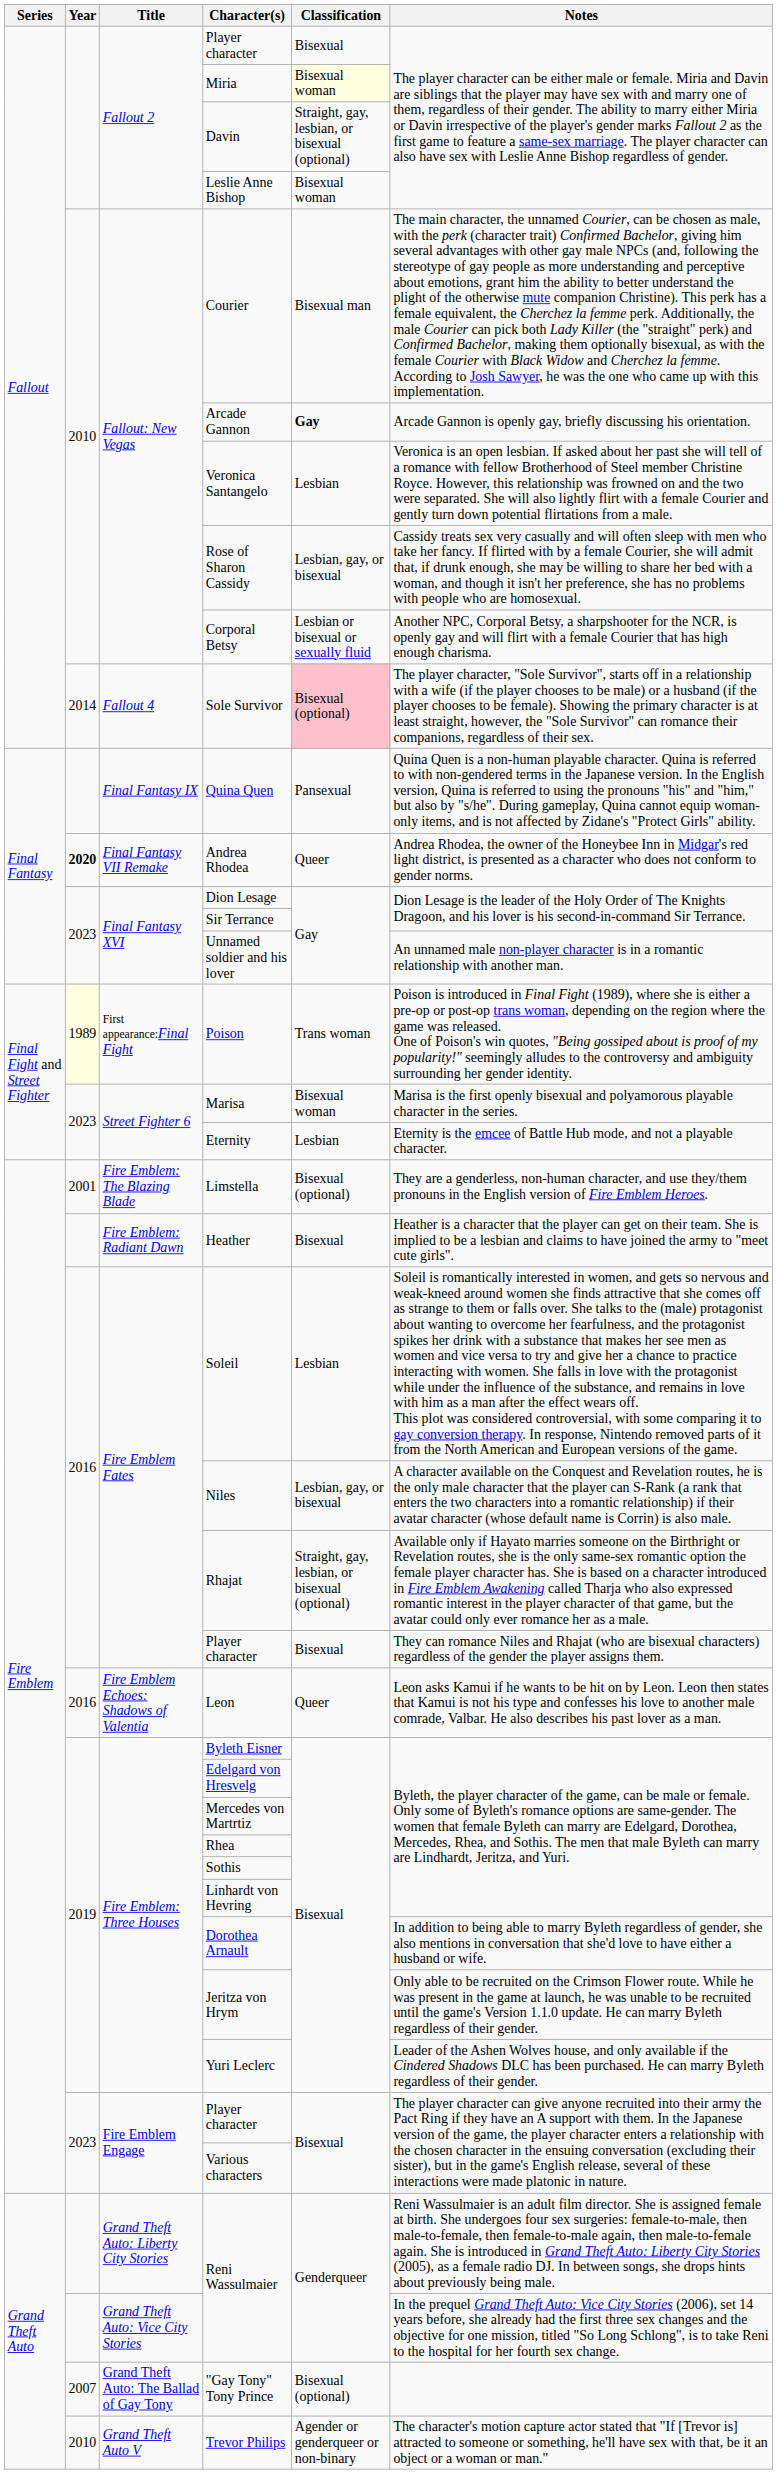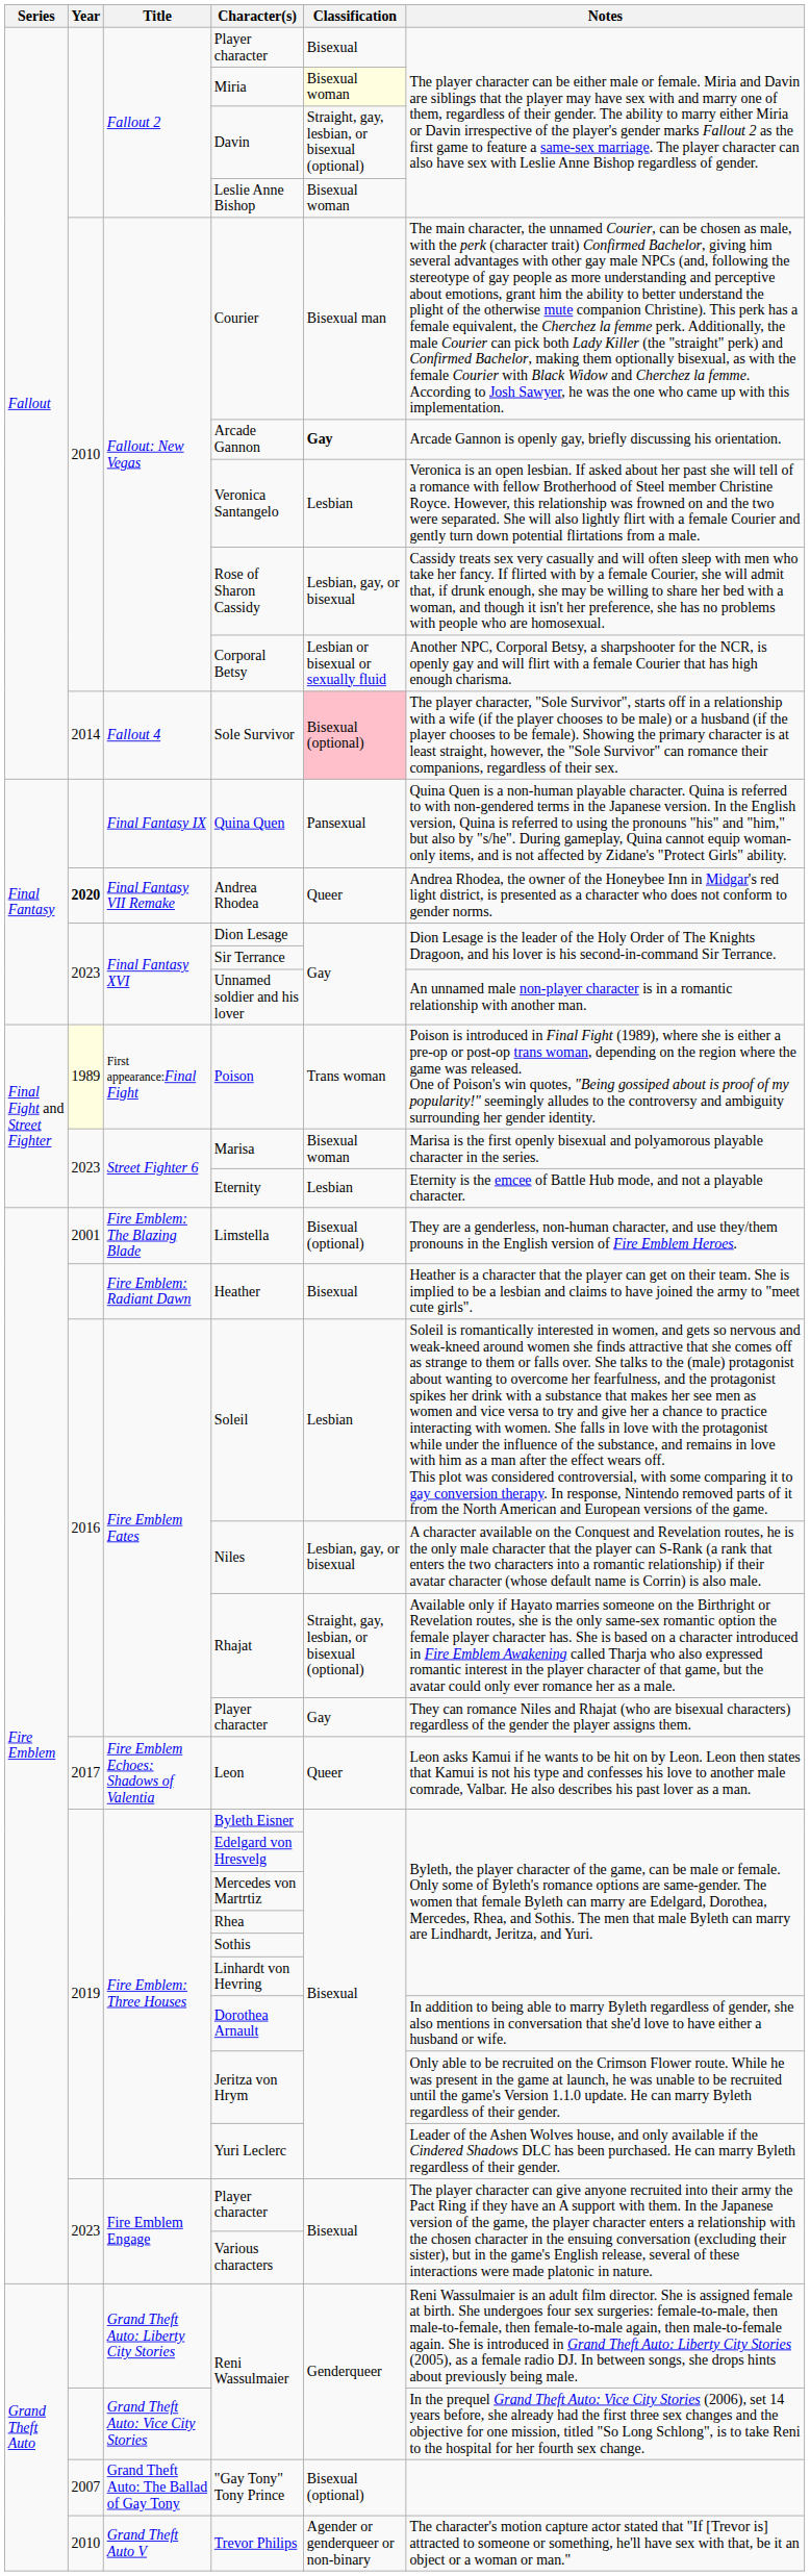 <table class="wikitable sortable" style="width: 100%">
 <tr>
 <th>Series</th>
 <th>Year</th>
 <th>Title</th>
 <th>Character(s)</th>
 <th>Classification</th>
 <th>Notes</th>
 </tr>
 <tr>
 <td rowspan="10"><em><a href='#'>Fallout</a></em></td>
 <td rowspan="4"></td>
 <td rowspan="4"><em><a href='#'>Fallout 2</a></em></td>
 <td>Player character</td>
 <td>Bisexual</td>
 <td rowspan="4">The player character can be either male or female. Miria and Davin are siblings that the player may have sex with and marry one of them, regardless of their gender. The ability to marry either Miria or Davin irrespective of the player's gender marks <em>Fallout 2</em> as the first game to feature a <a href='#'>same-sex marriage</a>. The player character can also have sex with Leslie Anne Bishop regardless of gender.</td>
 </tr>
 <tr>
 <td>Miria</td>
 <td style="background: lightyellow;">Bisexual woman</td>
 </tr>
 <tr>
 <td>Davin</td>
 <td>Straight, gay, lesbian, or bisexual (optional)</td>
 </tr>
 <tr>
 <td>Leslie Anne Bishop</td>
 <td>Bisexual woman</td>
 </tr>
 <tr>
 <td rowspan="5">2010</td>
 <td rowspan="5"><em><a href='#'>Fallout: New Vegas</a></em></td>
 <td>Courier</td>
 <td>Bisexual man</td>
 <td>The main character, the unnamed <em>Courier</em>, can be chosen as male, with the <em>perk</em> (character trait) <em>Confirmed Bachelor</em>, giving him several advantages with other gay male NPCs (and, following the stereotype of gay people as more understanding and perceptive about emotions, grant him the ability to better understand the plight of the otherwise <a href='#'>mute</a> companion Christine). This perk has a female equivalent, the <em>Cherchez la femme</em> perk. Additionally, the male <em>Courier</em> can pick both <em>Lady Killer</em> (the "straight" perk) and <em>Confirmed Bachelor</em>, making them optionally bisexual, as with the female <em>Courier</em> with <em>Black Widow</em> and <em>Cherchez la femme</em>. According to <a href='#'>Josh Sawyer</a>, he was the one who came up with this implementation.</td>
 </tr>
 <tr>
 <td>Arcade Gannon</td>
 <td><strong>Gay</strong></td>
 <td>Arcade Gannon is openly gay, briefly discussing his orientation.</td>
 </tr>
 <tr>
 <td>Veronica Santangelo</td>
 <td>Lesbian</td>
 <td>Veronica is an open lesbian. If asked about her past she will tell of a romance with fellow Brotherhood of Steel member Christine Royce. However, this relationship was frowned on and the two were separated. She will also lightly flirt with a female Courier and gently turn down potential flirtations from a male.</td>
 </tr>
 <tr>
 <td>Rose of Sharon Cassidy</td>
 <td>Lesbian, gay, or bisexual</td>
 <td>Cassidy treats sex very casually and will often sleep with men who take her fancy. If flirted with by a female Courier, she will admit that, if drunk enough, she may be willing to share her bed with a woman, and though it isn't her preference, she has no problems with people who are homosexual.</td>
 </tr>
 <tr>
 <td>Corporal Betsy</td>
 <td>Lesbian or bisexual or <a href='#'>sexually fluid</a></td>
 <td>Another NPC, Corporal Betsy, a sharpshooter for the NCR, is openly gay and will flirt with a female Courier that has high enough charisma.<em></em></td>
 </tr>
 <tr>
 <td>2014</td>
 <td><em><a href='#'>Fallout 4</a></em></td>
 <td>Sole Survivor</td>
 <td style="background: pink;">Bisexual (optional)</td>
 <td>The player character, "Sole Survivor", starts off in a relationship with a wife (if the player chooses to be male) or a husband (if the player chooses to be female). Showing the primary character is at least straight, however, the "Sole Survivor" can romance their companions, regardless of their sex.</td>
 </tr>
 <tr>
 <td rowspan="5"><em><a href='#'>Final Fantasy</a></em></td>
 <td></td>
 <td><em><a href='#'>Final Fantasy IX</a></em></td>
 <td><a href='#'>Quina Quen</a></td>
 <td>Pansexual</td>
 <td>Quina Quen is a non-human playable character. Quina is referred to with non-gendered terms in the Japanese version. In the English version, Quina is referred to using the pronouns "his" and "him," but also by "s/he". During gameplay, Quina cannot equip woman-only items, and is not affected by Zidane's "Protect Girls" ability.</td>
 </tr>
 <tr>
 <td><strong>2020</strong></td>
 <td><em><a href='#'>Final Fantasy VII Remake</a></em></td>
 <td>Andrea Rhodea</td>
 <td>Queer</td>
 <td>Andrea Rhodea, the owner of the Honeybee Inn in <a href='#'>Midgar</a>'s red light district, is presented as a character who does not conform to gender norms.</td>
 </tr>
 <tr>
 <td rowspan="3">2023</td>
 <td rowspan="3"><em><a href='#'>Final Fantasy XVI</a></em></td>
 <td>Dion Lesage</td>
 <td rowspan="3">Gay</td>
 <td rowspan="2">Dion Lesage is the leader of the Holy Order of The Knights Dragoon, and his lover is his second-in-command Sir Terrance.</td>
 </tr>
 <tr>
 <td>Sir Terrance</td>
 </tr>
 <tr>
 <td>Unnamed soldier and his lover</td>
 <td>An unnamed male <a href='#'>non-player character</a> is in a romantic relationship with another man.</td>
 </tr>
 <tr>
 <td rowspan="3"><em><a href='#'>Final Fight</a></em> and <em><a href='#'>Street Fighter</a></em></td>
 <td style="background: lightyellow;">1989</td>
 <td><small>First appearance:</small><em><a href='#'>Final Fight</a></em></td>
 <td><a href='#'>Poison</a></td>
 <td>Trans woman</td>
 <td>Poison is introduced in <em>Final Fight</em> (1989), where she is either a pre-op or post-op <a href='#'>trans woman</a>, depending on the region where the game was released.<br>One of Poison's win quotes, <em>"Being gossiped about is proof of my popularity!"</em> seemingly alludes to the controversy and ambiguity surrounding her gender identity.</td>
 </tr>
 <tr>
 <td rowspan="2">2023</td>
 <td rowspan="2"><em><a href='#'>Street Fighter 6</a></em></td>
 <td>Marisa</td>
 <td>Bisexual woman</td>
 <td>Marisa is the first openly bisexual and polyamorous playable character in the series.</td>
 </tr>
 <tr>
 <td>Eternity</td>
 <td>Lesbian</td>
 <td>Eternity is the <a href='#'>emcee</a> of Battle Hub mode, and not a playable character.</td>
 </tr>
 <tr>
 <td rowspan="18"><em><a href='#'>Fire Emblem</a></em></td>
 <td>2001</td>
 <td><em><a href='#'>Fire Emblem: The Blazing Blade</a></em></td>
 <td>Limstella</td>
 <td>Bisexual (optional)</td>
 <td>They are a genderless, non-human character, and use they/them pronouns in the English version of <em><a href='#'>Fire Emblem Heroes</a>.</em></td>
 </tr>
 <tr>
 <td></td>
 <td><em><a href='#'>Fire Emblem: Radiant Dawn</a></em></td>
 <td>Heather</td>
 <td>Bisexual</td>
 <td>Heather is a character that the player can get on their team. She is implied to be a lesbian and claims to have joined the army to "meet cute girls".</td>
 </tr>
 <tr>
 <td rowspan="4">2016</td>
 <td rowspan="4"><em><a href='#'>Fire Emblem Fates</a></em></td>
 <td>Soleil</td>
 <td>Lesbian</td>
 <td>Soleil is romantically interested in women, and gets so nervous and weak-kneed around women she finds attractive that she comes off as strange to them or falls over. She talks to the (male) protagonist about wanting to overcome her fearfulness, and the protagonist spikes her drink with a substance that makes her see men as women and vice versa to try and give her a chance to practice interacting with women. She falls in love with the protagonist while under the influence of the substance, and remains in love with him as a man after the effect wears off.<br>This plot was considered controversial, with some comparing it to <a href='#'>gay conversion therapy</a>. In response, Nintendo removed parts of it from the North American and European versions of the game.</td>
 </tr>
 <tr>
 <td>Niles</td>
 <td>Lesbian, gay, or bisexual</td>
 <td>A character available on the Conquest and Revelation routes, he is the only male character that the player can S-Rank (a rank that enters the two characters into a romantic relationship) if their avatar character (whose default name is Corrin) is also male.</td>
 </tr>
 <tr>
 <td>Rhajat</td>
 <td>Straight, gay, lesbian, or bisexual (optional)</td>
 <td>Available only if Hayato marries someone on the Birthright or Revelation routes, she is the only same-sex romantic option the female player character has. She is based on a character introduced in <em><a href='#'>Fire Emblem Awakening</a></em> called Tharja who also expressed romantic interest in the player character of that game, but the avatar could only ever romance her as a male.</td>
 </tr>
 <tr>
 <td>Player character</td>
-<td>Bisexual</td>
+<td>Gay</td>
 <td>They can romance Niles and Rhajat (who are bisexual characters) regardless of the gender the player assigns them.</td>
 </tr>
 <tr>
-<td>2016</td>
+<td>2017</td>
 <td><em><a href='#'>Fire Emblem Echoes: Shadows of Valentia</a></em></td>
 <td>Leon</td>
 <td>Queer</td>
 <td>Leon asks Kamui if he wants to be hit on by Leon. Leon then states that Kamui is not his type and confesses his love to another male comrade, Valbar. He also describes his past lover as a man.</td>
 </tr>
 <tr>
 <td rowspan="9">2019</td>
 <td rowspan="9"><em><a href='#'>Fire Emblem: Three Houses</a></em></td>
 <td><a href='#'>Byleth Eisner</a></td>
 <td rowspan="9">Bisexual</td>
 <td rowspan="6">Byleth, the player character of the game, can be male or female. Only some of Byleth's romance options are same-gender. The women that female Byleth can marry are Edelgard, Dorothea, Mercedes, Rhea, and Sothis. The men that male Byleth can marry are Lindhardt, Jeritza, and Yuri.</td>
 </tr>
 <tr>
 <td><a href='#'>Edelgard von Hresvelg</a></td>
 </tr>
 <tr>
 <td>Mercedes von Martrtiz</td>
 </tr>
 <tr>
 <td>Rhea</td>
 </tr>
 <tr>
 <td>Sothis</td>
 </tr>
 <tr>
 <td>Linhardt von Hevring</td>
 </tr>
 <tr>
 <td><a href='#'>Dorothea Arnault</a></td>
 <td>In addition to being able to marry Byleth regardless of gender, she also mentions in conversation that she'd love to have either a husband or wife.</td>
 </tr>
 <tr>
 <td>Jeritza von Hrym</td>
 <td>Only able to be recruited on the Crimson Flower route. While he was present in the game at launch, he was unable to be recruited until the game's Version 1.1.0 update. He can marry Byleth regardless of their gender.</td>
 </tr>
 <tr>
 <td>Yuri Leclerc</td>
 <td>Leader of the Ashen Wolves house, and only available if the <em>Cindered Shadows</em> DLC has been purchased. He can marry Byleth regardless of their gender.</td>
 </tr>
 <tr>
 <td rowspan="2">2023</td>
 <td rowspan="2"><a href='#'>Fire Emblem Engage</a></td>
 <td>Player character</td>
 <td rowspan="2">Bisexual</td>
 <td rowspan="2">The player character can give anyone recruited into their army the Pact Ring if they have an A support with them. In the Japanese version of the game, the player character enters a relationship with the chosen character in the ensuing conversation (excluding their sister), but in the game's English release, several of these interactions were made platonic in nature.</td>
 </tr>
 <tr>
 <td>Various characters</td>
 </tr>
 <tr>
 <td rowspan="4"><em><a href='#'>Grand Theft Auto</a></em></td>
 <td></td>
 <td><em><a href='#'>Grand Theft Auto: Liberty City Stories</a></em></td>
 <td rowspan="2">Reni Wassulmaier</td>
 <td rowspan="2">Genderqueer</td>
 <td>Reni Wassulmaier is an adult film director. She is assigned female at birth. She undergoes four sex surgeries: female-to-male, then male-to-female, then female-to-male again, then male-to-female again. She is introduced in <em><a href='#'>Grand Theft Auto: Liberty City Stories</a></em> (2005), as a female radio DJ. In between songs, she drops hints about previously being male.</td>
 </tr>
 <tr>
 <td></td>
 <td><em><a href='#'>Grand Theft Auto: Vice City Stories</a></em></td>
 <td>In the prequel <em><a href='#'>Grand Theft Auto: Vice City Stories</a></em> (2006), set 14 years before, she already had the first three sex changes and the objective for one mission, titled "So Long Schlong", is to take Reni to the hospital for her fourth sex change.</td>
 </tr>
 <tr>
 <td>2007</td>
 <td><a href='#'>Grand Theft Auto: The Ballad of Gay Tony</a></td>
 <td>"Gay Tony" Tony Prince</td>
 <td>Bisexual (optional)</td>
 <td></td>
 </tr>
 <tr>
 <td>2010</td>
 <td><em><a href='#'>Grand Theft Auto V</a></em></td>
 <td><a href='#'>Trevor Philips</a></td>
 <td>Agender or genderqueer or non-binary</td>
 <td>The character's motion capture actor stated that "If [Trevor is] attracted to someone or something, he'll have sex with that, be it an object or a woman or man."</td>
 </tr>
 </table>
